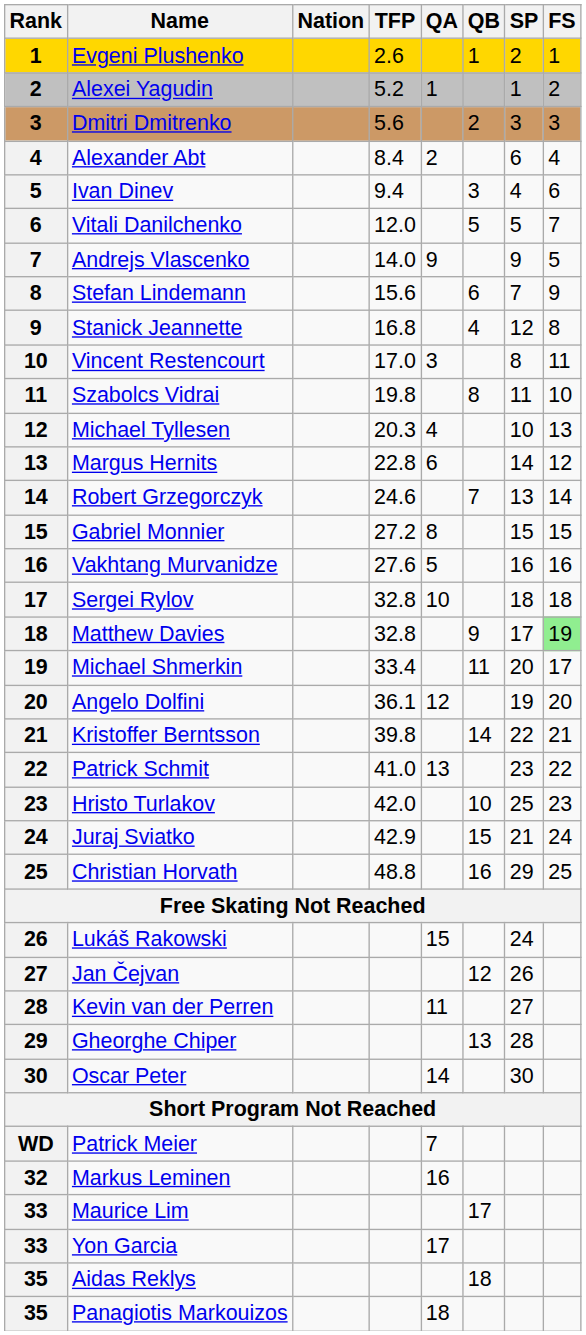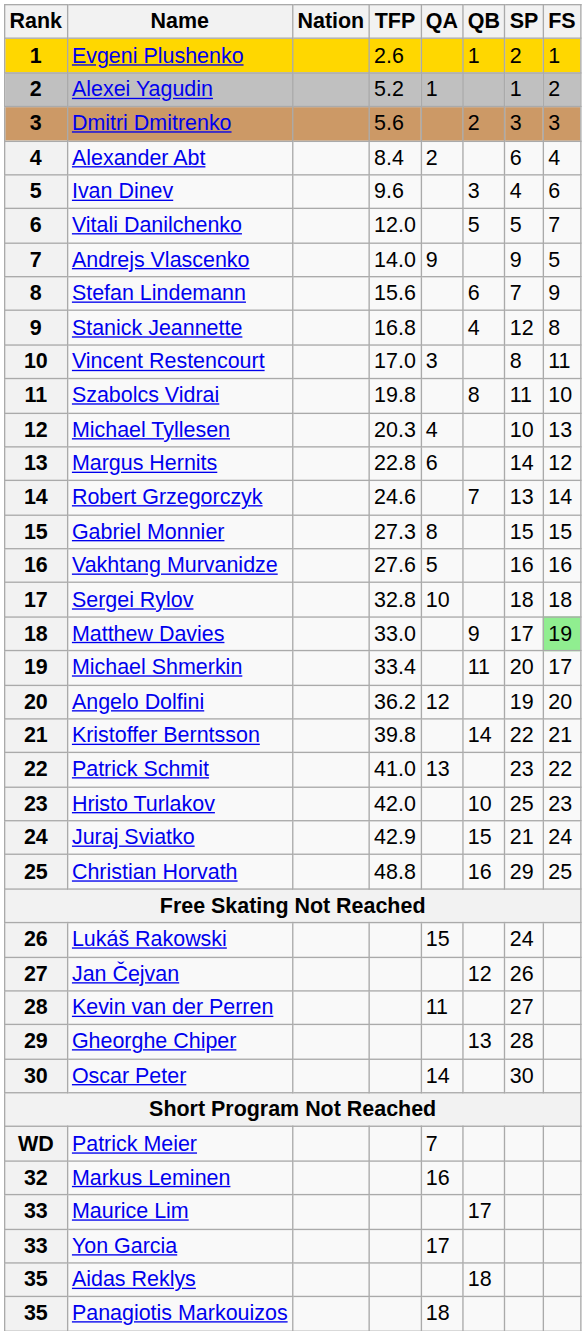 <table class="wikitable">
 <tr>
 <th>Rank</th>
 <th>Name</th>
 <th>Nation</th>
 <th>TFP</th>
 <th>QA</th>
 <th>QB</th>
 <th>SP</th>
 <th>FS</th>
 </tr>
 <tr bgcolor="gold">
 <td align="center"><strong>1</strong></td>
 <td><a href='#'>Evgeni Plushenko</a></td>
 <td></td>
 <td>2.6</td>
 <td></td>
 <td>1</td>
 <td>2</td>
 <td>1</td>
 </tr>
 <tr bgcolor="silver">
 <td align="center"><strong>2</strong></td>
 <td><a href='#'>Alexei Yagudin</a></td>
 <td></td>
 <td>5.2</td>
 <td>1</td>
 <td></td>
 <td>1</td>
 <td>2</td>
 </tr>
 <tr bgcolor="cc9966">
 <td align="center"><strong>3</strong></td>
 <td><a href='#'>Dmitri Dmitrenko</a></td>
 <td></td>
 <td>5.6</td>
 <td></td>
 <td>2</td>
 <td>3</td>
 <td>3</td>
 </tr>
 <tr>
 <th>4</th>
 <td><a href='#'>Alexander Abt</a></td>
 <td></td>
 <td>8.4</td>
 <td>2</td>
 <td></td>
 <td>6</td>
 <td>4</td>
 </tr>
 <tr>
 <th>5</th>
 <td><a href='#'>Ivan Dinev</a></td>
 <td></td>
-<td>9.4</td>
+<td>9.6</td>
 <td></td>
 <td>3</td>
 <td>4</td>
 <td>6</td>
 </tr>
 <tr>
 <th>6</th>
 <td><a href='#'>Vitali Danilchenko</a></td>
 <td></td>
 <td>12.0</td>
 <td></td>
 <td>5</td>
 <td>5</td>
 <td>7</td>
 </tr>
 <tr>
 <th>7</th>
 <td><a href='#'>Andrejs Vlascenko</a></td>
 <td></td>
 <td>14.0</td>
 <td>9</td>
 <td></td>
 <td>9</td>
 <td>5</td>
 </tr>
 <tr>
 <th>8</th>
 <td><a href='#'>Stefan Lindemann</a></td>
 <td></td>
 <td>15.6</td>
 <td></td>
 <td>6</td>
 <td>7</td>
 <td>9</td>
 </tr>
 <tr>
 <th>9</th>
 <td><a href='#'>Stanick Jeannette</a></td>
 <td></td>
 <td>16.8</td>
 <td></td>
 <td>4</td>
 <td>12</td>
 <td>8</td>
 </tr>
 <tr>
 <th>10</th>
 <td><a href='#'>Vincent Restencourt</a></td>
 <td></td>
 <td>17.0</td>
 <td>3</td>
 <td></td>
 <td>8</td>
 <td>11</td>
 </tr>
 <tr>
 <th>11</th>
 <td><a href='#'>Szabolcs Vidrai</a></td>
 <td></td>
 <td>19.8</td>
 <td></td>
 <td>8</td>
 <td>11</td>
 <td>10</td>
 </tr>
 <tr>
 <th>12</th>
 <td><a href='#'>Michael Tyllesen</a></td>
 <td></td>
 <td>20.3</td>
 <td>4</td>
 <td></td>
 <td>10</td>
 <td>13</td>
 </tr>
 <tr>
 <th>13</th>
 <td><a href='#'>Margus Hernits</a></td>
 <td></td>
 <td>22.8</td>
 <td>6</td>
 <td></td>
 <td>14</td>
 <td>12</td>
 </tr>
 <tr>
 <th>14</th>
 <td><a href='#'>Robert Grzegorczyk</a></td>
 <td></td>
 <td>24.6</td>
 <td></td>
 <td>7</td>
 <td>13</td>
 <td>14</td>
 </tr>
 <tr>
 <th>15</th>
 <td><a href='#'>Gabriel Monnier</a></td>
 <td></td>
-<td>27.2</td>
+<td>27.3</td>
 <td>8</td>
 <td></td>
 <td>15</td>
 <td>15</td>
 </tr>
 <tr>
 <th>16</th>
 <td><a href='#'>Vakhtang Murvanidze</a></td>
 <td></td>
 <td>27.6</td>
 <td>5</td>
 <td></td>
 <td>16</td>
 <td>16</td>
 </tr>
 <tr>
 <th>17</th>
 <td><a href='#'>Sergei Rylov</a></td>
 <td></td>
 <td>32.8</td>
 <td>10</td>
 <td></td>
 <td>18</td>
 <td>18</td>
 </tr>
 <tr>
 <th>18</th>
 <td><a href='#'>Matthew Davies</a></td>
 <td></td>
-<td>32.8</td>
+<td>33.0</td>
 <td></td>
 <td>9</td>
 <td>17</td>
 <td style="background: lightgreen;">19</td>
 </tr>
 <tr>
 <th>19</th>
 <td><a href='#'>Michael Shmerkin</a></td>
 <td></td>
 <td>33.4</td>
 <td></td>
 <td>11</td>
 <td>20</td>
 <td>17</td>
 </tr>
 <tr>
 <th>20</th>
 <td><a href='#'>Angelo Dolfini</a></td>
 <td></td>
-<td>36.1</td>
+<td>36.2</td>
 <td>12</td>
 <td></td>
 <td>19</td>
 <td>20</td>
 </tr>
 <tr>
 <th>21</th>
 <td><a href='#'>Kristoffer Berntsson</a></td>
 <td></td>
 <td>39.8</td>
 <td></td>
 <td>14</td>
 <td>22</td>
 <td>21</td>
 </tr>
 <tr>
 <th>22</th>
 <td><a href='#'>Patrick Schmit</a></td>
 <td></td>
 <td>41.0</td>
 <td>13</td>
 <td></td>
 <td>23</td>
 <td>22</td>
 </tr>
 <tr>
 <th>23</th>
 <td><a href='#'>Hristo Turlakov</a></td>
 <td></td>
 <td>42.0</td>
 <td></td>
 <td>10</td>
 <td>25</td>
 <td>23</td>
 </tr>
 <tr>
 <th>24</th>
 <td><a href='#'>Juraj Sviatko</a></td>
 <td></td>
 <td>42.9</td>
 <td></td>
 <td>15</td>
 <td>21</td>
 <td>24</td>
 </tr>
 <tr>
 <th>25</th>
 <td><a href='#'>Christian Horvath</a></td>
 <td></td>
 <td>48.8</td>
 <td></td>
 <td>16</td>
 <td>29</td>
 <td>25</td>
 </tr>
 <tr>
 <th colspan=8>Free Skating Not Reached</th>
 </tr>
 <tr>
 <th>26</th>
 <td><a href='#'>Lukáš Rakowski</a></td>
 <td></td>
 <td></td>
 <td>15</td>
 <td></td>
 <td>24</td>
 <td></td>
 </tr>
 <tr>
 <th>27</th>
 <td><a href='#'>Jan Čejvan</a></td>
 <td></td>
 <td></td>
 <td></td>
 <td>12</td>
 <td>26</td>
 <td></td>
 </tr>
 <tr>
 <th>28</th>
 <td><a href='#'>Kevin van der Perren</a></td>
 <td></td>
 <td></td>
 <td>11</td>
 <td></td>
 <td>27</td>
 <td></td>
 </tr>
 <tr>
 <th>29</th>
 <td><a href='#'>Gheorghe Chiper</a></td>
 <td></td>
 <td></td>
 <td></td>
 <td>13</td>
 <td>28</td>
 <td></td>
 </tr>
 <tr>
 <th>30</th>
 <td><a href='#'>Oscar Peter</a></td>
 <td></td>
 <td></td>
 <td>14</td>
 <td></td>
 <td>30</td>
 <td></td>
 </tr>
 <tr>
 <th colspan=8>Short Program Not Reached</th>
 </tr>
 <tr>
 <th>WD</th>
 <td><a href='#'>Patrick Meier</a></td>
 <td></td>
 <td></td>
 <td>7</td>
 <td></td>
 <td></td>
 <td></td>
 </tr>
 <tr>
 <th>32</th>
 <td><a href='#'>Markus Leminen</a></td>
 <td></td>
 <td></td>
 <td>16</td>
 <td></td>
 <td></td>
 <td></td>
 </tr>
 <tr>
 <th>33</th>
 <td><a href='#'>Maurice Lim</a></td>
 <td></td>
 <td></td>
 <td></td>
 <td>17</td>
 <td></td>
 <td></td>
 </tr>
 <tr>
 <th>33</th>
 <td><a href='#'>Yon Garcia</a></td>
 <td></td>
 <td></td>
 <td>17</td>
 <td></td>
 <td></td>
 <td></td>
 </tr>
 <tr>
 <th>35</th>
 <td><a href='#'>Aidas Reklys</a></td>
 <td></td>
 <td></td>
 <td></td>
 <td>18</td>
 <td></td>
 <td></td>
 </tr>
 <tr>
 <th>35</th>
 <td><a href='#'>Panagiotis Markouizos</a></td>
 <td></td>
 <td></td>
 <td>18</td>
 <td></td>
 <td></td>
 <td></td>
 </tr>
 </table>
